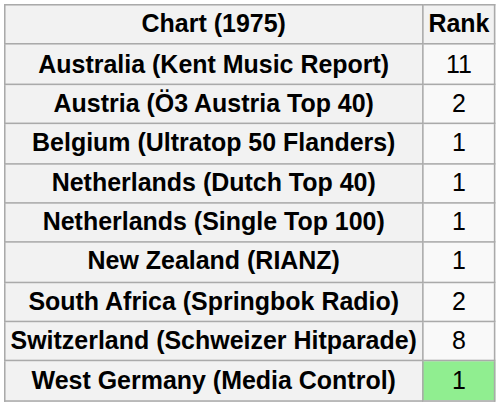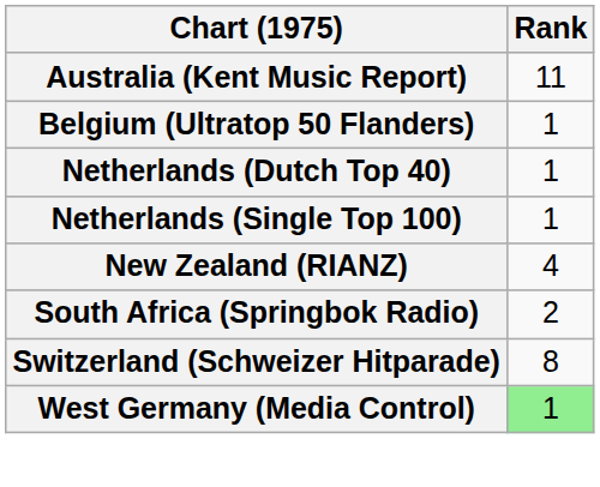 <table class="wikitable sortable plainrowheaders" style="text-align:center">
 <tr>
 <th>Chart (1975)</th>
 <th>Rank</th>
 </tr>
 <tr>
 <th scope="row">Australia (Kent Music Report)</th>
 <td>11</td>
-</tr>
-<tr>
-<th scope="row">Austria (Ö3 Austria Top 40)</th>
-<td>2</td>
 </tr>
 <tr>
 <th scope="row">Belgium (Ultratop 50 Flanders)</th>
 <td>1</td>
 </tr>
 <tr>
 <th scope="row">Netherlands (Dutch Top 40)</th>
 <td>1</td>
 </tr>
 <tr>
 <th scope="row">Netherlands (Single Top 100)</th>
 <td>1</td>
 </tr>
 <tr>
 <th scope="row">New Zealand (RIANZ)</th>
-<td>1</td>
+<td>4</td>
 </tr>
 <tr>
 <th scope="row">South Africa (Springbok Radio)</th>
 <td>2</td>
 </tr>
 <tr>
 <th scope="row">Switzerland (Schweizer Hitparade)</th>
 <td>8</td>
 </tr>
 <tr>
 <th scope="row">West Germany (Media Control)</th>
 <td style="background: lightgreen;">1</td>
 </tr>
 </table>
